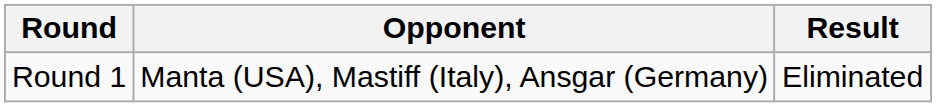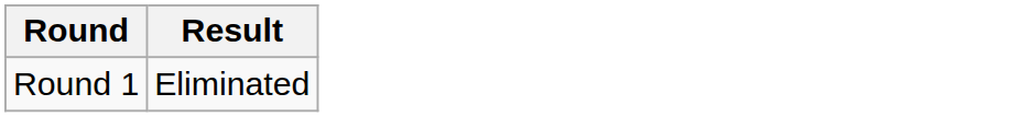 <table class="wikitable">
 <tr>
 <th>Round</th>
-<th>Opponent</th>
 <th>Result</th>
 </tr>
 <tr>
 <td>Round 1</td>
-<td>Manta (USA), Mastiff (Italy), Ansgar (Germany)</td>
 <td>Eliminated</td>
 </tr>
 </table>
